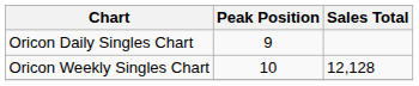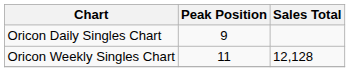 <table class="wikitable">
 <tr>
 <th>Chart</th>
 <th>Peak Position</th>
 <th>Sales Total</th>
 </tr>
 <tr>
 <td>Oricon Daily Singles Chart</td>
 <td align="center">9</td>
 <td></td>
 </tr>
 <tr>
 <td>Oricon Weekly Singles Chart</td>
-<td align="center">10</td>
+<td align="center">11</td>
 <td>12,128</td>
 </tr>
 <tr>
 </tr>
 </table>
